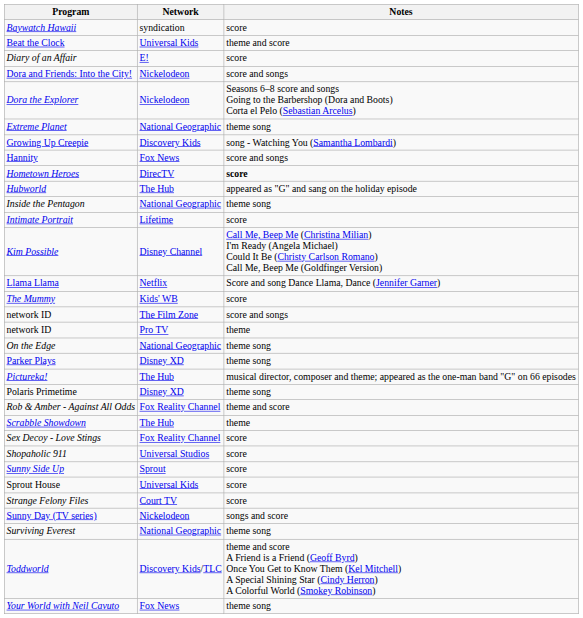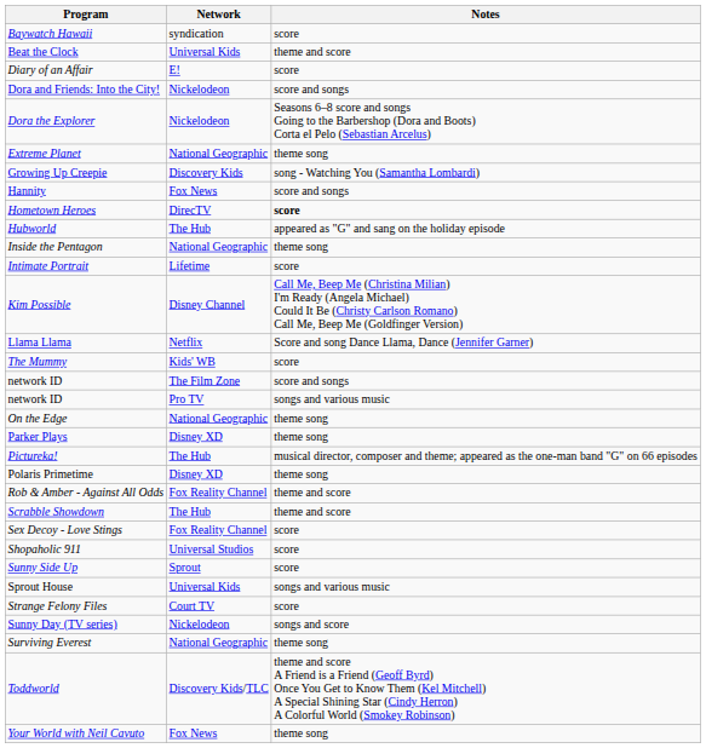 <table class="wikitable">
 <tr>
 <th>Program</th>
 <th>Network</th>
 <th>Notes</th>
 </tr>
 <tr>
 <td><em><a href='#'>Baywatch Hawaii</a></em></td>
 <td>syndication</td>
 <td>score</td>
 </tr>
 <tr>
 <td><a href='#'>Beat the Clock</a></td>
 <td><a href='#'>Universal Kids</a></td>
 <td>theme and score</td>
 </tr>
 <tr>
 <td><em>Diary of an Affair</em></td>
 <td><a href='#'>E!</a></td>
 <td>score</td>
 </tr>
 <tr>
 <td><a href='#'>Dora and Friends: Into the City!</a></td>
 <td><a href='#'>Nickelodeon</a></td>
 <td>score and songs</td>
 </tr>
 <tr>
 <td><em><a href='#'>Dora the Explorer</a></em></td>
 <td><a href='#'>Nickelodeon</a></td>
 <td>Seasons 6–8 score and songs<br>Going to the Barbershop (Dora and Boots)<br>Corta el Pelo (<a href='#'>Sebastian Arcelus</a>)</td>
 </tr>
 <tr>
 <td><em><a href='#'>Extreme Planet</a></em></td>
 <td><a href='#'>National Geographic</a></td>
 <td>theme song</td>
 </tr>
 <tr>
 <td><a href='#'>Growing Up Creepie</a></td>
 <td><a href='#'>Discovery Kids</a></td>
 <td>song - Watching You (<a href='#'>Samantha Lombardi</a>)</td>
 </tr>
 <tr>
 <td><a href='#'>Hannity</a></td>
 <td><a href='#'>Fox News</a></td>
 <td>score and songs</td>
 </tr>
 <tr>
 <td><em><a href='#'>Hometown Heroes</a></em></td>
 <td><a href='#'>DirecTV</a></td>
 <td><strong>score</strong></td>
 </tr>
 <tr>
 <td><em><a href='#'>Hubworld</a></em></td>
 <td><a href='#'>The Hub</a></td>
 <td>appeared as "G" and sang on the holiday episode</td>
 </tr>
 <tr>
 <td><em>Inside the Pentagon</em></td>
 <td><a href='#'>National Geographic</a></td>
 <td>theme song</td>
 </tr>
 <tr>
 <td><em><a href='#'>Intimate Portrait</a></em></td>
 <td><a href='#'>Lifetime</a></td>
 <td>score</td>
 </tr>
 <tr>
 <td><em><a href='#'>Kim Possible</a></em></td>
 <td><a href='#'>Disney Channel</a></td>
 <td><a href='#'>Call Me, Beep Me</a> (<a href='#'>Christina Milian</a>)<br>I'm Ready (Angela Michael)<br>Could It Be (<a href='#'>Christy Carlson Romano</a>)<br>Call Me, Beep Me (Goldfinger Version)</td>
 </tr>
 <tr>
 <td><a href='#'>Llama Llama</a></td>
 <td><a href='#'>Netflix</a></td>
 <td>Score and song Dance Llama, Dance (<a href='#'>Jennifer Garner</a>)</td>
 </tr>
 <tr>
 <td><em><a href='#'>The Mummy</a></em></td>
 <td><a href='#'>Kids' WB</a></td>
 <td>score</td>
 </tr>
 <tr>
 <td>network ID</td>
 <td><a href='#'>The Film Zone</a></td>
 <td>score and songs</td>
 </tr>
 <tr>
 <td>network ID</td>
 <td><a href='#'>Pro TV</a></td>
-<td>theme</td>
+<td>songs and various music</td>
 </tr>
 <tr>
 <td><em>On the Edge</em></td>
 <td><a href='#'>National Geographic</a></td>
 <td>theme song</td>
 </tr>
 <tr>
 <td><a href='#'>Parker Plays</a></td>
 <td><a href='#'>Disney XD</a></td>
 <td>theme song</td>
 </tr>
 <tr>
 <td><em><a href='#'>Pictureka!</a></em></td>
 <td><a href='#'>The Hub</a></td>
 <td>musical director, composer and theme; appeared as the one-man band "G" on 66 episodes</td>
 </tr>
 <tr>
 <td>Polaris Primetime</td>
 <td><a href='#'>Disney XD</a></td>
 <td>theme song</td>
 </tr>
 <tr>
 <td><em>Rob & Amber - Against All Odds</em></td>
 <td><a href='#'>Fox Reality Channel</a></td>
 <td>theme and score</td>
 </tr>
 <tr>
 <td><em><a href='#'>Scrabble Showdown</a></em></td>
 <td><a href='#'>The Hub</a></td>
-<td>theme</td>
+<td>theme and score</td>
 </tr>
 <tr>
 <td><em>Sex Decoy - Love Stings</em></td>
 <td><a href='#'>Fox Reality Channel</a></td>
 <td>score</td>
 </tr>
 <tr>
 <td><em>Shopaholic 911</em></td>
 <td><a href='#'>Universal Studios</a></td>
 <td>score</td>
 </tr>
 <tr>
 <td><em><a href='#'>Sunny Side Up</a></em></td>
 <td><a href='#'>Sprout</a></td>
 <td>score</td>
 </tr>
 <tr>
 <td>Sprout House</td>
 <td><a href='#'>Universal Kids</a></td>
-<td>score</td>
+<td>songs and various music</td>
 </tr>
 <tr>
 <td><em>Strange Felony Files</em></td>
 <td><a href='#'>Court TV</a></td>
 <td>score</td>
 </tr>
 <tr>
 <td><a href='#'>Sunny Day (TV series)</a></td>
 <td><a href='#'>Nickelodeon</a></td>
 <td>songs and score</td>
 </tr>
 <tr>
 <td><em>Surviving Everest</em></td>
 <td><a href='#'>National Geographic</a></td>
 <td>theme song</td>
 </tr>
 <tr>
 <td><em><a href='#'>Toddworld</a></em></td>
 <td><a href='#'>Discovery Kids</a>/<a href='#'>TLC</a></td>
 <td>theme and score<br>A Friend is a Friend (<a href='#'>Geoff Byrd</a>)<br> Once You Get to Know Them (<a href='#'>Kel Mitchell</a>)<br> A Special Shining Star (<a href='#'>Cindy Herron</a>)<br>A Colorful World (<a href='#'>Smokey Robinson</a>)</td>
 </tr>
 <tr>
 <td><em><a href='#'>Your World with Neil Cavuto</a></em></td>
 <td><a href='#'>Fox News</a></td>
 <td>theme song</td>
 </tr>
 </table>
